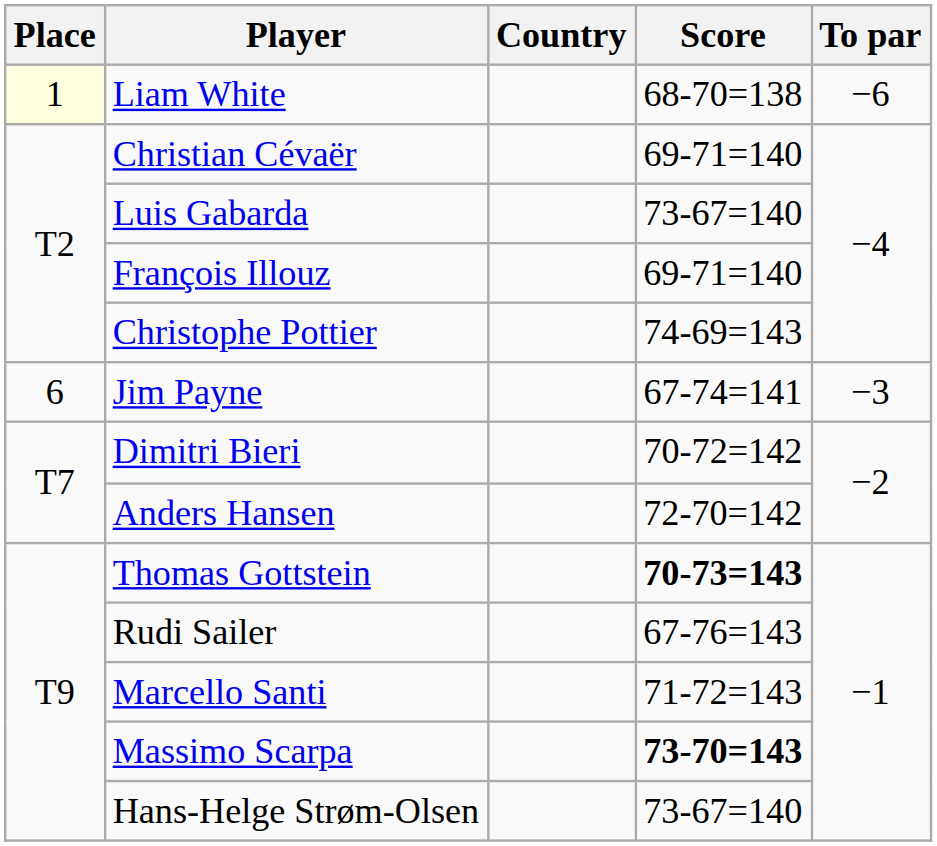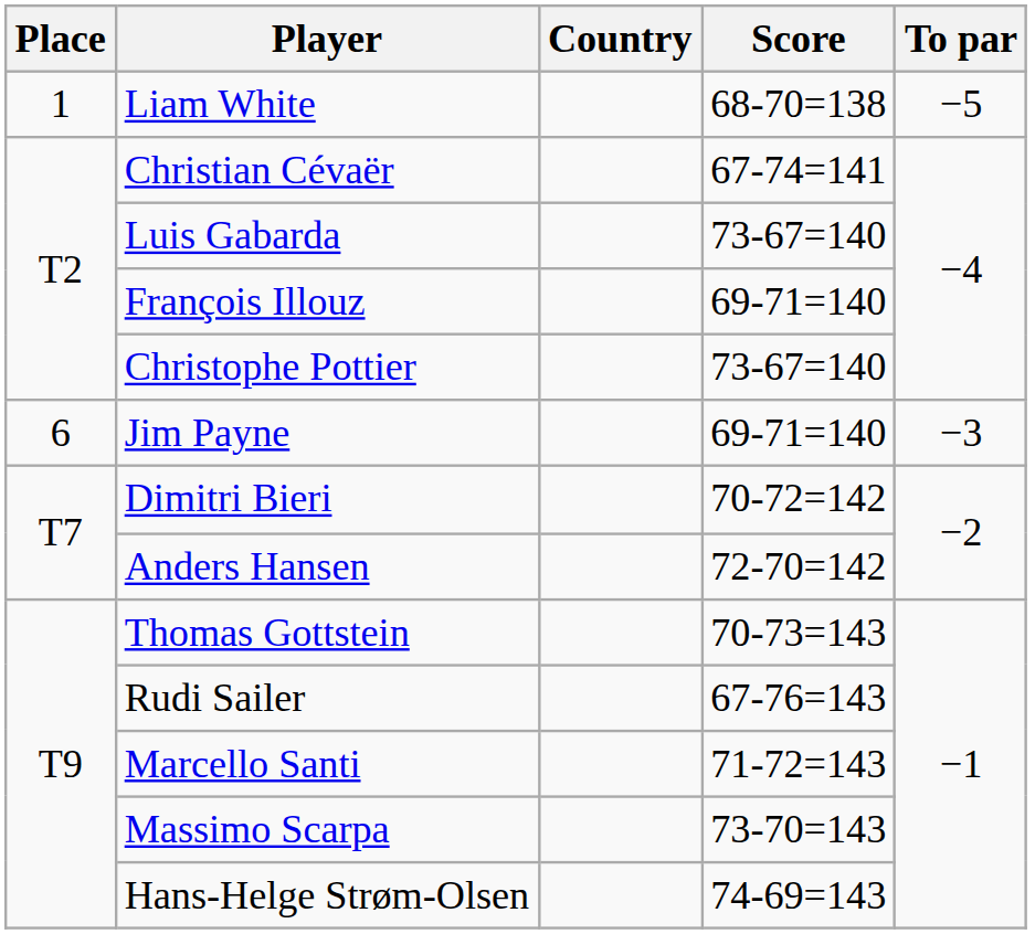 <table class="wikitable" style="font-size:95%;">
 <tr>
 <th>Place</th>
 <th>Player</th>
 <th>Country</th>
 <th>Score</th>
 <th>To par</th>
 </tr>
 <tr>
-<td align="center" style="background: lightyellow;">1</td>
+<td align="center">1</td>
 <td><a href='#'>Liam White</a></td>
 <td></td>
 <td align=center>68-70=138</td>
-<td align="center">−6</td>
+<td align="center">−5</td>
 </tr>
 <tr>
 <td rowspan="4" align="center">T2</td>
 <td><a href='#'>Christian Cévaër</a></td>
 <td></td>
-<td align="center">69-71=140</td>
+<td align="center">67-74=141</td>
 <td rowspan="4" align="center">−4</td>
 </tr>
 <tr>
 <td><a href='#'>Luis Gabarda</a></td>
 <td></td>
 <td>73-67=140</td>
 </tr>
 <tr>
 <td><a href='#'>François Illouz</a></td>
 <td></td>
 <td>69-71=140</td>
 </tr>
 <tr>
 <td><a href='#'>Christophe Pottier</a></td>
 <td></td>
-<td>74-69=143</td>
+<td>73-67=140</td>
 </tr>
 <tr>
 <td align="center">6</td>
 <td><a href='#'>Jim Payne</a></td>
 <td></td>
-<td align="center">67-74=141</td>
+<td align="center">69-71=140</td>
 <td align="center">−3</td>
 </tr>
 <tr>
 <td rowspan="2" align="center">T7</td>
 <td><a href='#'>Dimitri Bieri</a></td>
 <td></td>
 <td align="center">70-72=142</td>
 <td rowspan="2" align="center">−2</td>
 </tr>
 <tr>
 <td><a href='#'>Anders Hansen</a></td>
 <td></td>
 <td>72-70=142</td>
 </tr>
 <tr>
 <td rowspan="5" align="center">T9</td>
 <td><a href='#'>Thomas Gottstein</a></td>
 <td></td>
-<td><strong>70-73=143</strong></td>
+<td>70-73=143</td>
 <td rowspan="5" align="center">−1</td>
 </tr>
 <tr>
 <td>Rudi Sailer</td>
 <td></td>
 <td>67-76=143</td>
 </tr>
 <tr>
 <td><a href='#'>Marcello Santi</a></td>
 <td></td>
 <td>71-72=143</td>
 </tr>
 <tr>
 <td><a href='#'>Massimo Scarpa</a></td>
 <td></td>
-<td><strong>73-70=143</strong></td>
+<td>73-70=143</td>
 </tr>
 <tr>
 <td>Hans-Helge Strøm-Olsen</td>
 <td></td>
-<td>73-67=140</td>
+<td>74-69=143</td>
 </tr>
 </table>
